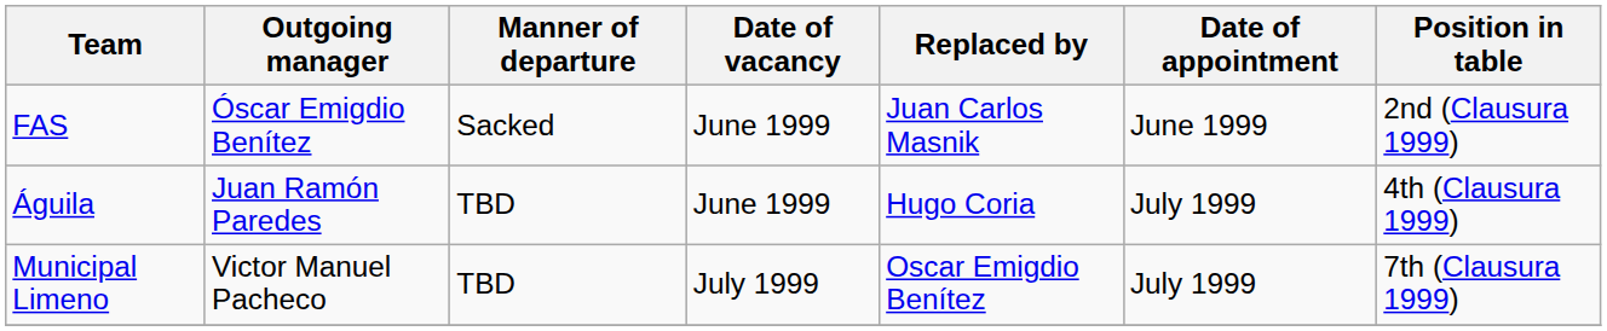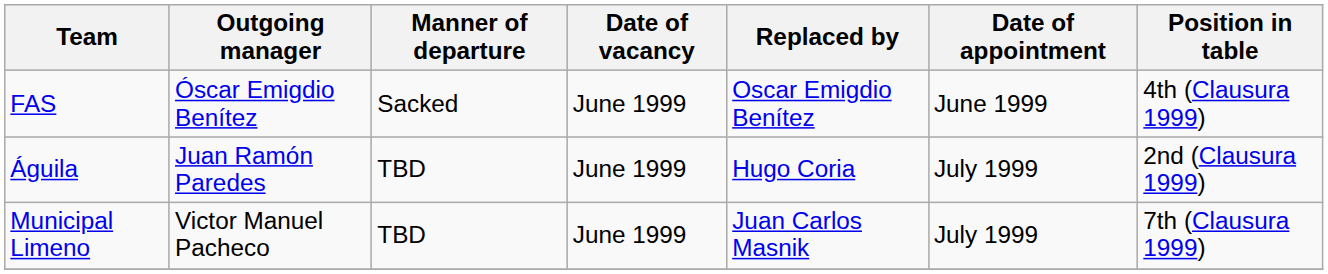 <table class="wikitable">
 <tr>
 <th>Team</th>
 <th>Outgoing manager</th>
 <th>Manner of departure</th>
 <th>Date of vacancy</th>
 <th>Replaced by</th>
 <th>Date of appointment</th>
 <th>Position in table</th>
 </tr>
 <tr>
 <td><a href='#'>FAS</a></td>
 <td> <a href='#'>Óscar Emigdio Benítez</a></td>
 <td>Sacked</td>
 <td>June 1999</td>
-<td> <a href='#'>Juan Carlos Masnik</a></td>
+<td> <a href='#'>Oscar Emigdio Benítez</a></td>
 <td>June 1999</td>
-<td>2nd (<a href='#'>Clausura 1999</a>)</td>
+<td>4th (<a href='#'>Clausura 1999</a>)</td>
 </tr>
 <tr>
 <td><a href='#'>Águila</a></td>
 <td> <a href='#'>Juan Ramón Paredes</a></td>
 <td>TBD</td>
 <td>June 1999</td>
 <td> <a href='#'>Hugo Coria</a></td>
 <td>July 1999</td>
-<td>4th (<a href='#'>Clausura 1999</a>)</td>
+<td>2nd (<a href='#'>Clausura 1999</a>)</td>
 </tr>
 <tr>
 <td><a href='#'>Municipal Limeno</a></td>
 <td> Victor Manuel Pacheco</td>
 <td>TBD</td>
-<td>July 1999</td>
-<td> <a href='#'>Oscar Emigdio Benítez</a></td>
+<td>June 1999</td>
+<td> <a href='#'>Juan Carlos Masnik</a></td>
 <td>July 1999</td>
 <td>7th (<a href='#'>Clausura 1999</a>)</td>
 </tr>
 <tr>
 </tr>
 </table>
